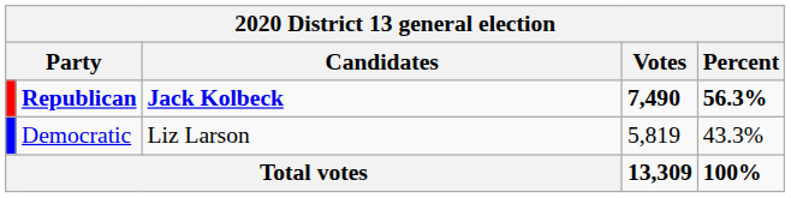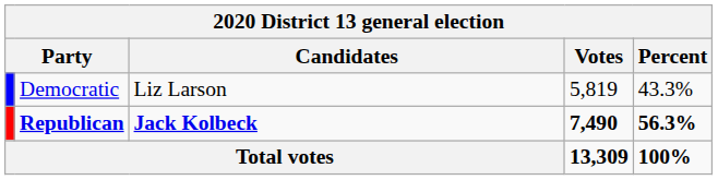 <table class=wikitable>
 <tr valign=bottom>
 <th colspan=5>2020 District 13 general election</th>
 </tr>
 <tr>
 <th colspan = 2>Party</th>
 <th style=width:20em>Candidates</th>
 <th>Votes</th>
 <th>Percent</th>
 </tr>
 <tr>
+<td bgcolor="blue"></td>
+<td><a href='#'>Democratic</a></td>
+<td>Liz Larson</td>
+<td>5,819</td>
+<td>43.3%</td>
+</tr>
+<tr>
 <td bgcolor="red"></td>
 <td><strong><a href='#'>Republican</a></strong></td>
 <td><strong><a href='#'>Jack Kolbeck</a></strong></td>
 <td><strong>7,490</strong></td>
 <td><strong>56.3%</strong></td>
 </tr>
 <tr>
-<td bgcolor="blue"></td>
-<td><a href='#'>Democratic</a></td>
-<td>Liz Larson</td>
-<td>5,819</td>
-<td>43.3%</td>
-</tr>
-<tr>
 <th colspan=3>Total votes</th>
 <td><strong>13,309</strong></td>
 <td><strong>100%</strong></td>
 </tr>
 </table>
